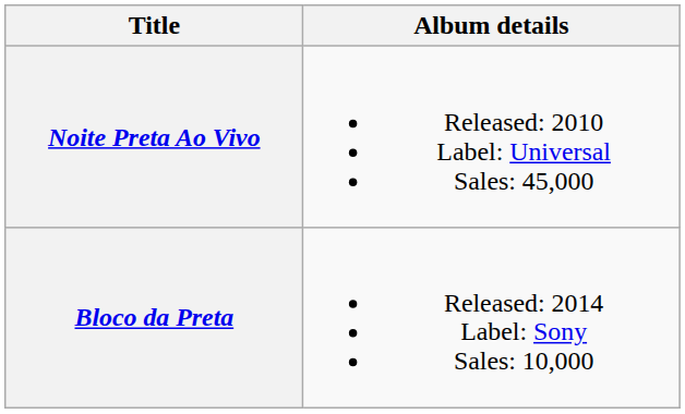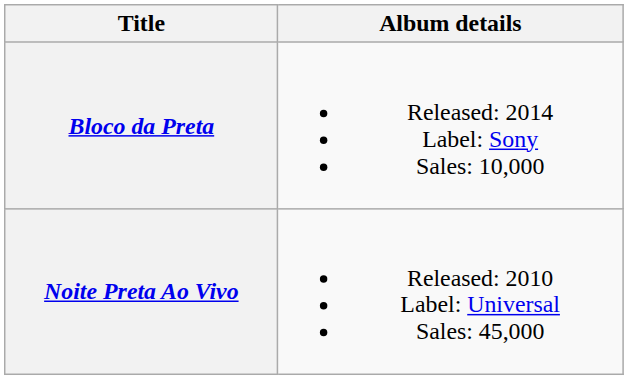 <table class="wikitable" style="text-align:center;">
 <tr>
 <th scope="col" style="width:11em;">Title</th>
 <th scope="col" style="width:14em;">Album details</th>
 </tr>
 <tr>
+<th scope="row"><em><a href='#'>Bloco da Preta</a></em></th>
+<td><br><ul><li>Released: 2014</li><li>Label: <a href='#'>Sony</a></li><li>Sales: 10,000</li></ul></td>
+</tr>
+<tr>
 <th scope="row"><em><a href='#'>Noite Preta Ao Vivo</a></em></th>
 <td><br><ul><li>Released: 2010</li><li>Label: <a href='#'>Universal</a></li><li>Sales: 45,000</li></ul></td>
 </tr>
-<tr>
-<th scope="row"><em><a href='#'>Bloco da Preta</a></em></th>
-<td><br><ul><li>Released: 2014</li><li>Label: <a href='#'>Sony</a></li><li>Sales: 10,000</li></ul></td>
-</tr>
 </table>
